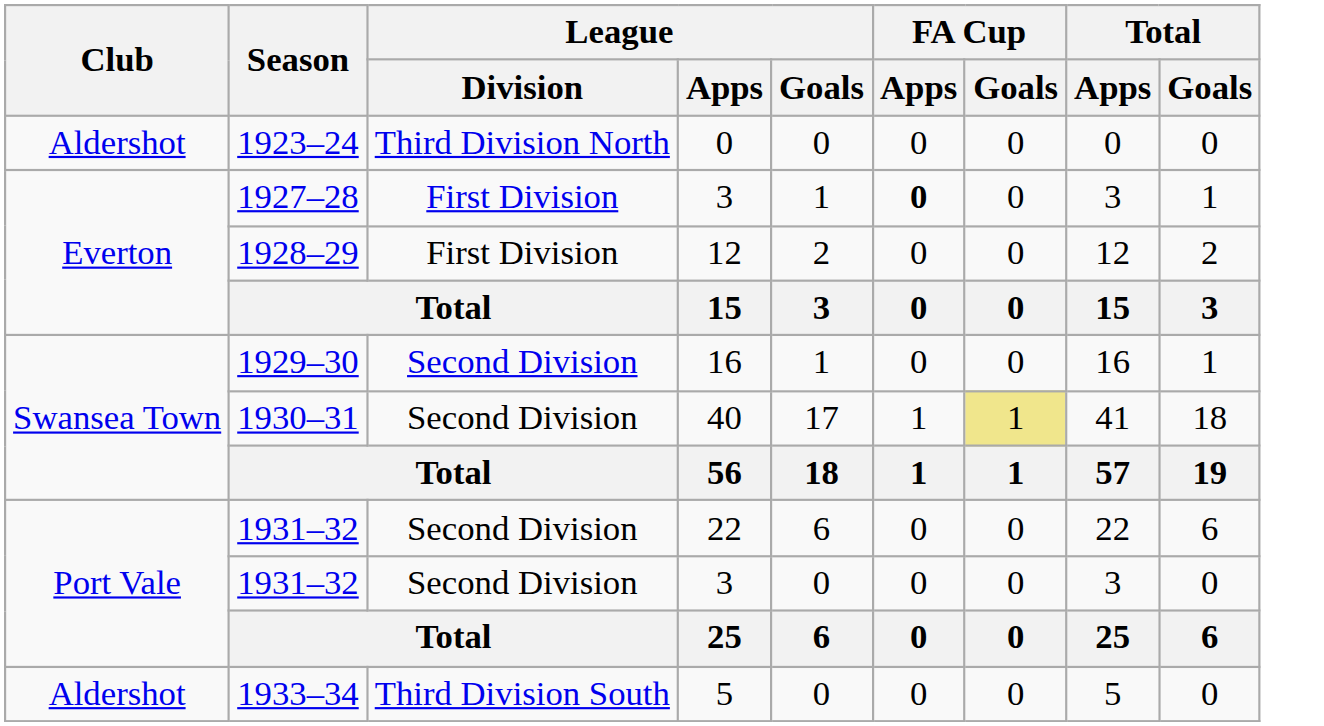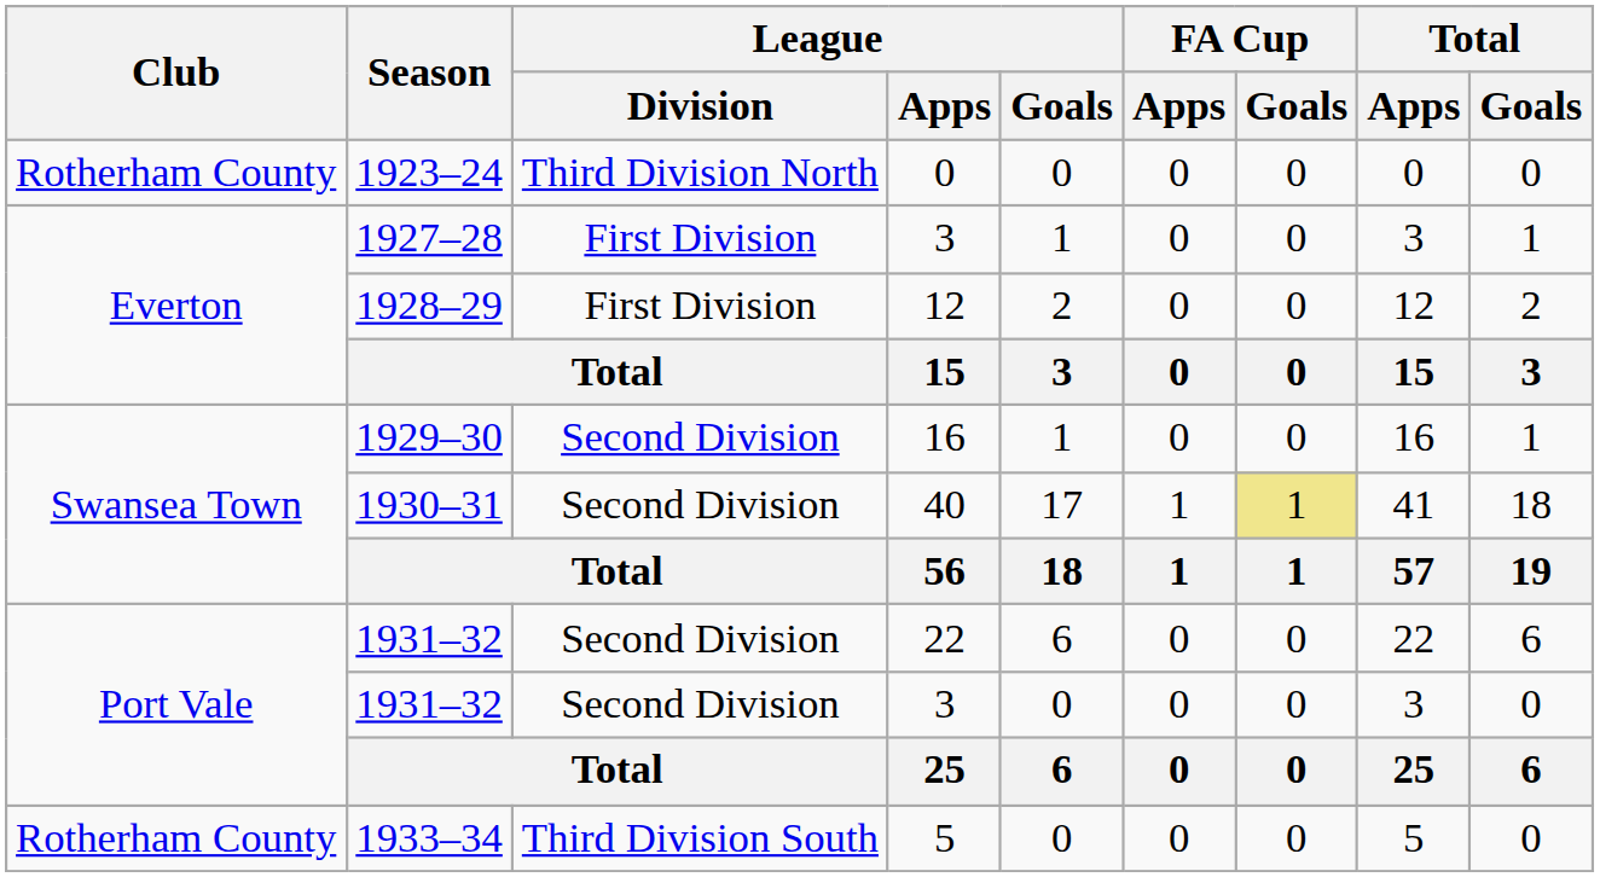 <table class="wikitable" style="text-align: center;">
 <tr>
 <th rowspan="2">Club</th>
 <th rowspan="2">Season</th>
 <th colspan="3">League</th>
 <th colspan="2">FA Cup</th>
 <th colspan="2">Total</th>
 </tr>
 <tr>
 <th>Division</th>
 <th>Apps</th>
 <th>Goals</th>
 <th>Apps</th>
 <th>Goals</th>
 <th>Apps</th>
 <th>Goals</th>
 </tr>
 <tr>
-<td><a href='#'>Aldershot</a></td>
+<td><a href='#'>Rotherham County</a></td>
 <td><a href='#'>1923–24</a></td>
 <td><a href='#'>Third Division North</a></td>
 <td>0</td>
 <td>0</td>
 <td>0</td>
 <td>0</td>
 <td>0</td>
 <td>0</td>
 </tr>
 <tr>
 <td rowspan="3"><a href='#'>Everton</a></td>
 <td><a href='#'>1927–28</a></td>
 <td><a href='#'>First Division</a></td>
 <td>3</td>
 <td>1</td>
-<td><strong>0</strong></td>
+<td>0</td>
 <td>0</td>
 <td>3</td>
 <td>1</td>
 </tr>
 <tr>
 <td><a href='#'>1928–29</a></td>
 <td>First Division</td>
 <td>12</td>
 <td>2</td>
 <td>0</td>
 <td>0</td>
 <td>12</td>
 <td>2</td>
 </tr>
 <tr>
 <th colspan="2">Total</th>
 <th>15</th>
 <th>3</th>
 <th>0</th>
 <th>0</th>
 <th>15</th>
 <th>3</th>
 </tr>
 <tr>
 <td rowspan="3"><a href='#'>Swansea Town</a></td>
 <td><a href='#'>1929–30</a></td>
 <td><a href='#'>Second Division</a></td>
 <td>16</td>
 <td>1</td>
 <td>0</td>
 <td>0</td>
 <td>16</td>
 <td>1</td>
 </tr>
 <tr>
 <td><a href='#'>1930–31</a></td>
 <td>Second Division</td>
 <td>40</td>
 <td>17</td>
 <td>1</td>
 <td style="background: khaki;">1</td>
 <td>41</td>
 <td>18</td>
 </tr>
 <tr>
 <th colspan="2">Total</th>
 <th>56</th>
 <th>18</th>
 <th>1</th>
 <th>1</th>
 <th>57</th>
 <th>19</th>
 </tr>
 <tr>
 <td rowspan="3"><a href='#'>Port Vale</a></td>
 <td><a href='#'>1931–32</a></td>
 <td>Second Division</td>
 <td>22</td>
 <td>6</td>
 <td>0</td>
 <td>0</td>
 <td>22</td>
 <td>6</td>
 </tr>
 <tr>
 <td><a href='#'>1931–32</a></td>
 <td>Second Division</td>
 <td>3</td>
 <td>0</td>
 <td>0</td>
 <td>0</td>
 <td>3</td>
 <td>0</td>
 </tr>
 <tr>
 <th colspan="2">Total</th>
 <th>25</th>
 <th>6</th>
 <th>0</th>
 <th>0</th>
 <th>25</th>
 <th>6</th>
 </tr>
 <tr>
-<td><a href='#'>Aldershot</a></td>
+<td><a href='#'>Rotherham County</a></td>
 <td><a href='#'>1933–34</a></td>
 <td><a href='#'>Third Division South</a></td>
 <td>5</td>
 <td>0</td>
 <td>0</td>
 <td>0</td>
 <td>5</td>
 <td>0</td>
 </tr>
 </table>
